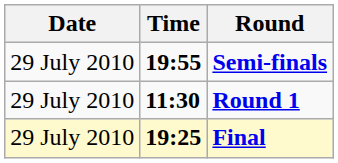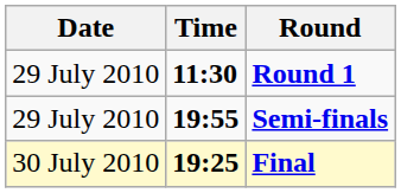 <table class="wikitable">
 <tr>
 <th>Date</th>
 <th>Time</th>
 <th>Round</th>
 </tr>
 <tr>
 <td>29 July 2010</td>
+<td><strong>11:30</strong></td>
+<td><strong><a href='#'>Round 1</a></strong></td>
+</tr>
+<tr>
+<td>29 July 2010</td>
 <td><strong>19:55</strong></td>
 <td><strong><a href='#'>Semi-finals</a></strong></td>
 </tr>
-<tr>
-<td>29 July 2010</td>
-<td><strong>11:30</strong></td>
-<td><strong><a href='#'>Round 1</a></strong></td>
-</tr>
 <tr style=background:lemonchiffon>
-<td>29 July 2010</td>
+<td>30 July 2010</td>
 <td><strong>19:25</strong></td>
 <td><strong><a href='#'>Final</a></strong></td>
 </tr>
 </table>
